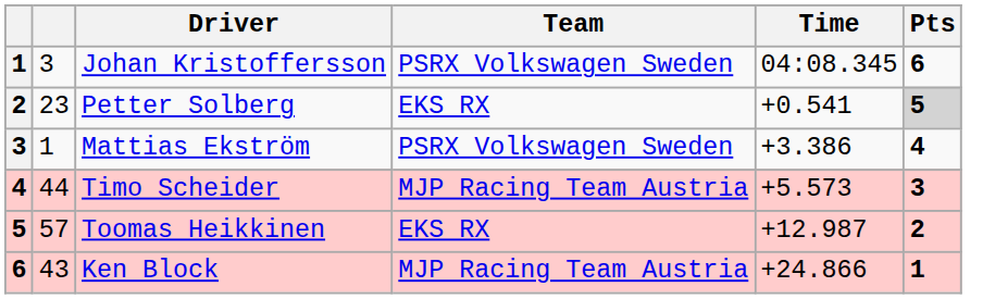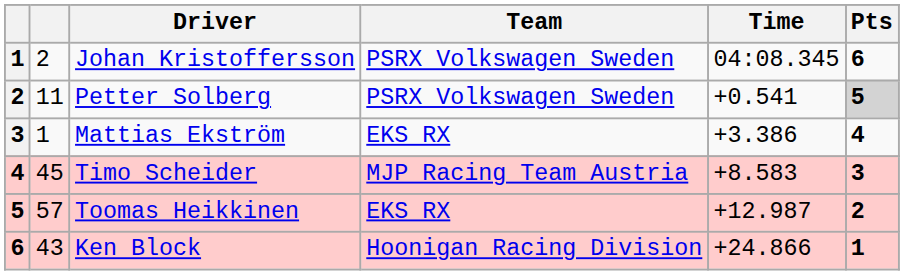 <table class=wikitable style="font-size:95%">
 <tr>
 <th></th>
 <th></th>
 <th>Driver</th>
 <th>Team</th>
 <th>Time</th>
 <th>Pts</th>
 </tr>
 <tr>
 <th>1</th>
-<td>3</td>
+<td>2</td>
 <td> <a href='#'>Johan Kristoffersson</a></td>
 <td><a href='#'>PSRX Volkswagen Sweden</a></td>
 <td>04:08.345</td>
 <td><strong>6</strong></td>
 </tr>
 <tr>
 <th>2</th>
-<td>23</td>
+<td>11</td>
 <td> <a href='#'>Petter Solberg</a></td>
-<td><a href='#'>EKS RX</a></td>
+<td><a href='#'>PSRX Volkswagen Sweden</a></td>
 <td>+0.541</td>
 <td style="background: lightgrey;"><strong>5</strong></td>
 </tr>
 <tr>
 <th>3</th>
 <td>1</td>
 <td> <a href='#'>Mattias Ekström</a></td>
-<td><a href='#'>PSRX Volkswagen Sweden</a></td>
+<td><a href='#'>EKS RX</a></td>
 <td>+3.386</td>
 <td><strong>4</strong></td>
 </tr>
 <tr>
 <th style="background:#ffcccc;">4</th>
-<td style="background:#ffcccc;">44</td>
+<td style="background:#ffcccc;">45</td>
 <td style="background:#ffcccc;"> <a href='#'>Timo Scheider</a></td>
 <td style="background:#ffcccc;"><a href='#'>MJP Racing Team Austria</a></td>
-<td style="background:#ffcccc;">+5.573</td>
+<td style="background:#ffcccc;">+8.583</td>
 <td style="background:#ffcccc;"><strong>3</strong></td>
 </tr>
 <tr>
 <th style="background:#ffcccc;">5</th>
 <td style="background:#ffcccc;">57</td>
 <td style="background:#ffcccc;"> <a href='#'>Toomas Heikkinen</a></td>
 <td style="background:#ffcccc;"><a href='#'>EKS RX</a></td>
 <td style="background:#ffcccc;">+12.987</td>
 <td style="background:#ffcccc;"><strong>2</strong></td>
 </tr>
 <tr>
 <th style="background:#ffcccc;">6</th>
 <td style="background:#ffcccc;">43</td>
 <td style="background:#ffcccc;"> <a href='#'>Ken Block</a></td>
-<td style="background:#ffcccc;"><a href='#'>MJP Racing Team Austria</a></td>
+<td style="background:#ffcccc;"><a href='#'>Hoonigan Racing Division</a></td>
 <td style="background:#ffcccc;">+24.866</td>
 <td style="background:#ffcccc;"><strong>1</strong></td>
 </tr>
 </table>
